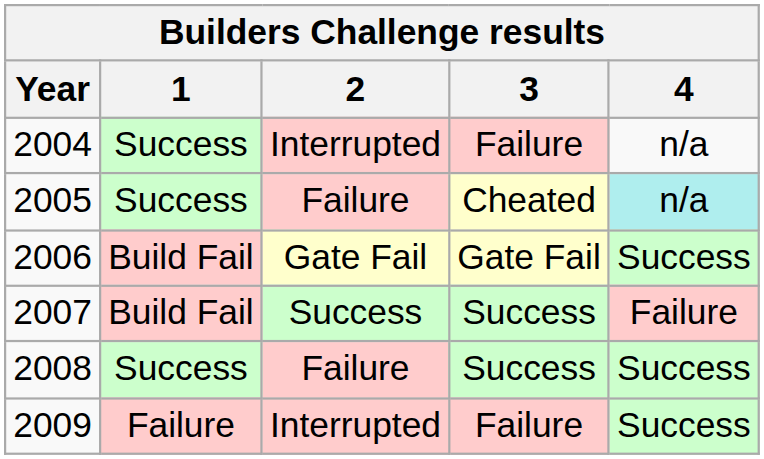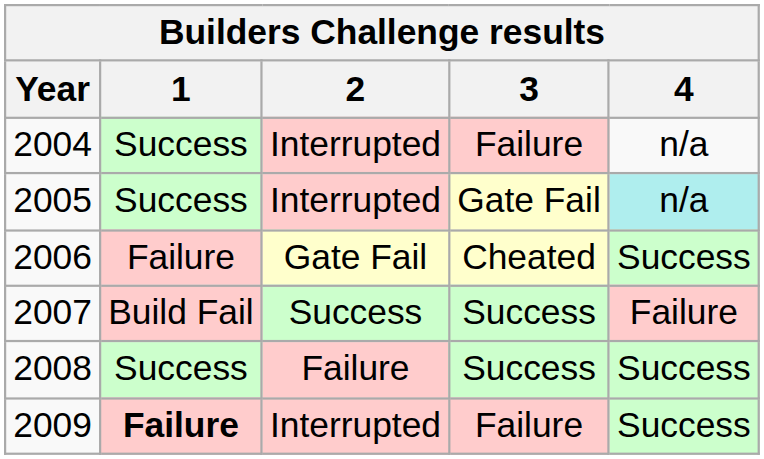 <table class="wikitable">
 <tr>
 <th colspan="5">Builders Challenge results</th>
 </tr>
 <tr>
 <th>Year</th>
 <th>1</th>
 <th>2</th>
 <th>3</th>
 <th>4</th>
 </tr>
 <tr>
 <td>2004</td>
 <td style="background: #ccffcc; text-align: center;">Success</td>
 <td style="background: #ffcccc; text-align: center;">Interrupted</td>
 <td style="background: #ffcccc; text-align: center;">Failure</td>
 <td style="text-align: center;">n/a</td>
 </tr>
 <tr>
 <td>2005</td>
 <td style="background: #ccffcc; text-align: center;">Success</td>
-<td style="background: #ffcccc; text-align: center;">Failure</td>
-<td style="background: #ffffcc; text-align: center;">Cheated</td>
+<td style="background: #ffcccc; text-align: center;">Interrupted</td>
+<td style="background: #ffffcc; text-align: center;">Gate Fail</td>
 <td style="background: paleturquoise; text-align: center;">n/a</td>
 </tr>
 <tr>
 <td>2006</td>
-<td style="background: #ffcccc; text-align: center;">Build Fail</td>
+<td style="background: #ffcccc; text-align: center;">Failure</td>
 <td style="background: #ffffcc; text-align: center;">Gate Fail</td>
-<td style="background: #ffffcc; text-align: center;">Gate Fail</td>
+<td style="background: #ffffcc; text-align: center;">Cheated</td>
 <td style="background: #ccffcc; text-align: center;">Success</td>
 </tr>
 <tr>
 <td>2007</td>
 <td style="background: #ffcccc; text-align: center;">Build Fail</td>
 <td style="background: #ccffcc; text-align: center;">Success</td>
 <td style="background: #ccffcc; text-align: center;">Success</td>
 <td style="background: #ffcccc; text-align: center;">Failure</td>
 </tr>
 <tr>
 <td>2008</td>
 <td style="background: #ccffcc; text-align: center;">Success</td>
 <td style="background: #ffcccc; text-align: center;">Failure</td>
 <td style="background: #ccffcc; text-align: center;">Success</td>
 <td style="background: #ccffcc; text-align: center;">Success</td>
 </tr>
 <tr>
 <td>2009</td>
-<td style="background: #ffcccc; text-align: center;">Failure</td>
+<td style="background: #ffcccc; text-align: center;"><strong>Failure</strong></td>
 <td style="background: #ffcccc; text-align: center;">Interrupted</td>
 <td style="background: #ffcccc; text-align: center;">Failure</td>
 <td style="background: #ccffcc; text-align: center;">Success</td>
 </tr>
 </table>
